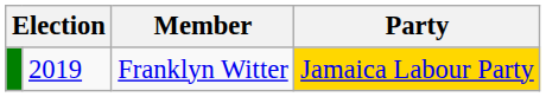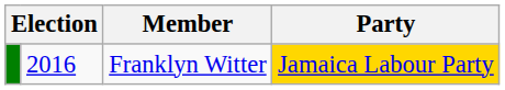 <table class="wikitable">
 <tr>
 <th colspan="2">Election</th>
 <th>Member</th>
 <th>Party</th>
 </tr>
 <tr>
 <td style="background-color: green"></td>
-<td><a href='#'>2019</a></td>
+<td><a href='#'>2016</a></td>
 <td><a href='#'>Franklyn Witter</a></td>
 <td style="background: gold;"><a href='#'>Jamaica Labour Party</a></td>
 </tr>
 </table>
